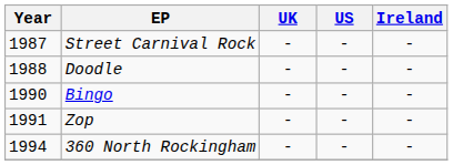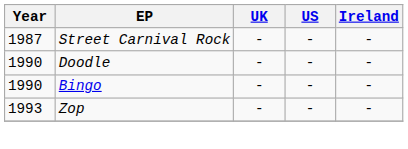 <table class="wikitable">
 <tr>
 <th align="left" valign="top" width="40">Year</th>
 <th align="left" valign="top">EP</th>
 <th align="center" valign="top" width="40"><a href='#'>UK</a></th>
 <th align="center" valign="top" width="40"><a href='#'>US</a></th>
 <th align="center" valign="top" width="40"><a href='#'>Ireland</a></th>
 </tr>
 <tr>
 <td align="left" valign="top">1987</td>
 <td align="left" valign="top"><em>Street Carnival Rock</em></td>
 <td align="center" valign="top">-</td>
 <td align="center" valign="top">-</td>
 <td align="center" valign="top">-</td>
 </tr>
 <tr>
-<td align="left" valign="top">1988</td>
+<td align="left" valign="top">1990</td>
 <td align="left" valign="top"><em>Doodle</em></td>
 <td align="center" valign="top">-</td>
 <td align="center" valign="top">-</td>
 <td align="center" valign="top">-</td>
 </tr>
 <tr>
 <td align="left" valign="top">1990</td>
 <td align="left" valign="top"><em><a href='#'>Bingo</a></em></td>
 <td align="center" valign="top">-</td>
 <td align="center" valign="top">-</td>
 <td align="center" valign="top">-</td>
 </tr>
 <tr>
-<td align="left" valign="top">1991</td>
+<td align="left" valign="top">1993</td>
 <td align="left" valign="top"><em>Zop</em></td>
-<td align="center" valign="top">-</td>
-<td align="center" valign="top">-</td>
-<td align="center" valign="top">-</td>
-</tr>
-<tr>
-<td align="left" valign="top">1994</td>
-<td align="left" valign="top"><em>360 North Rockingham</em></td>
 <td align="center" valign="top">-</td>
 <td align="center" valign="top">-</td>
 <td align="center" valign="top">-</td>
 </tr>
 <tr>
 </tr>
 </table>
